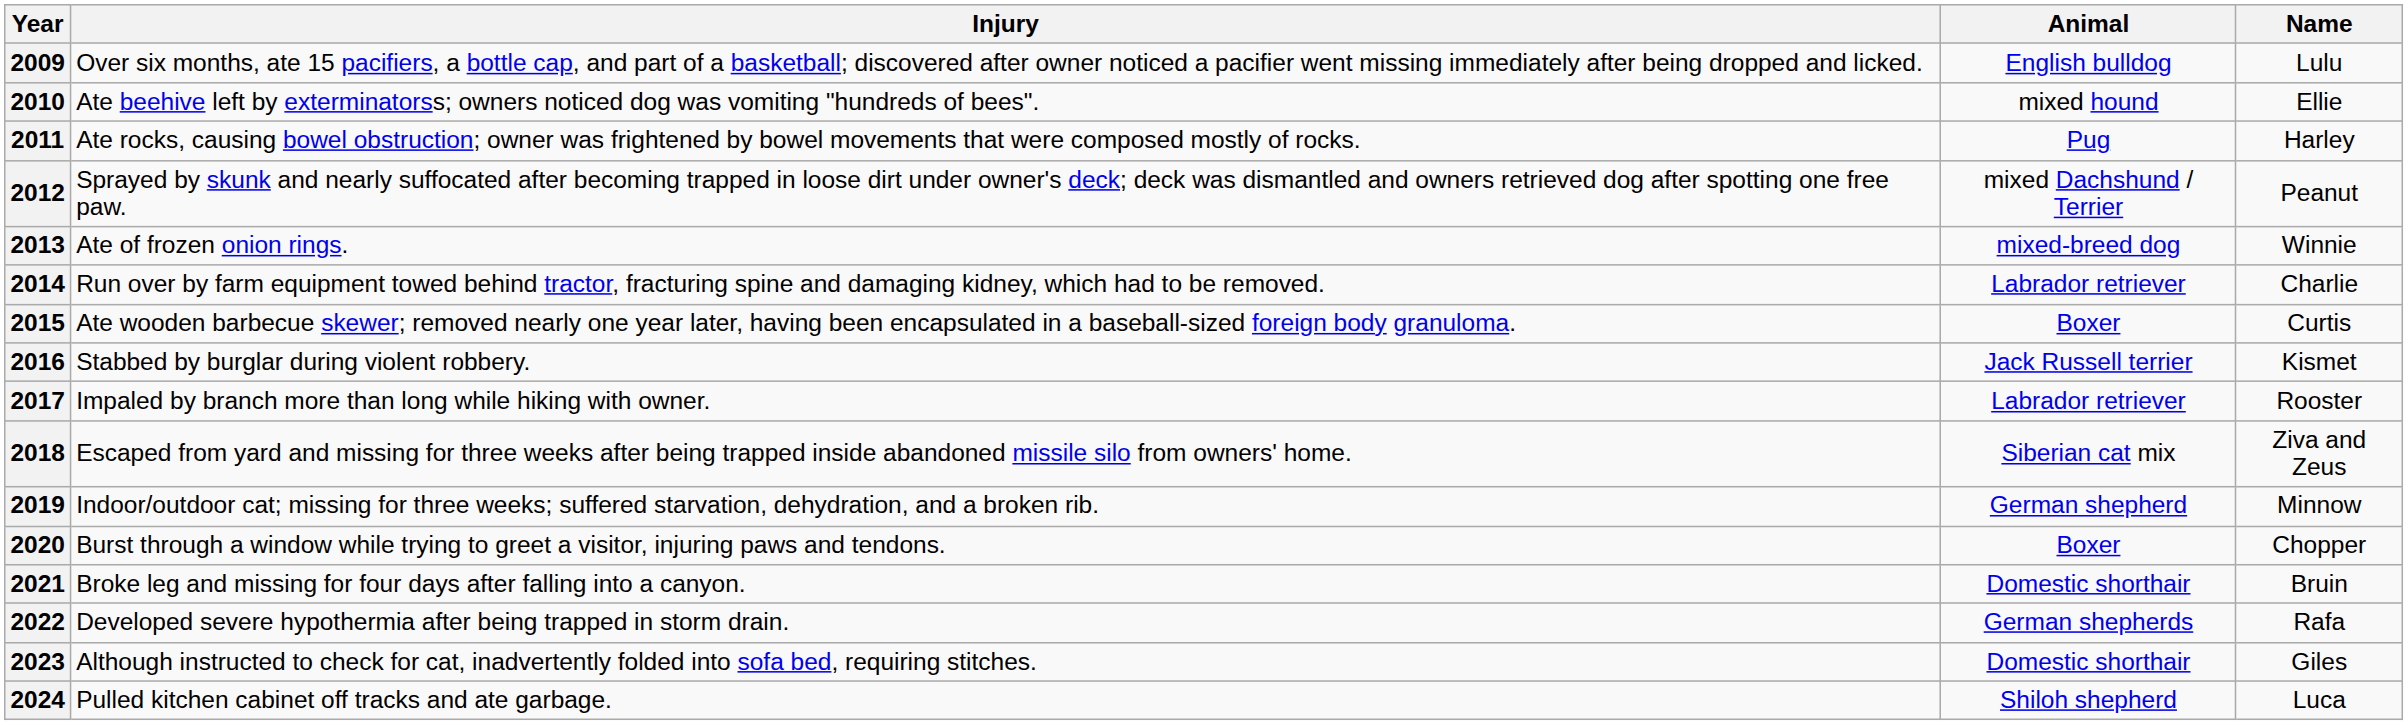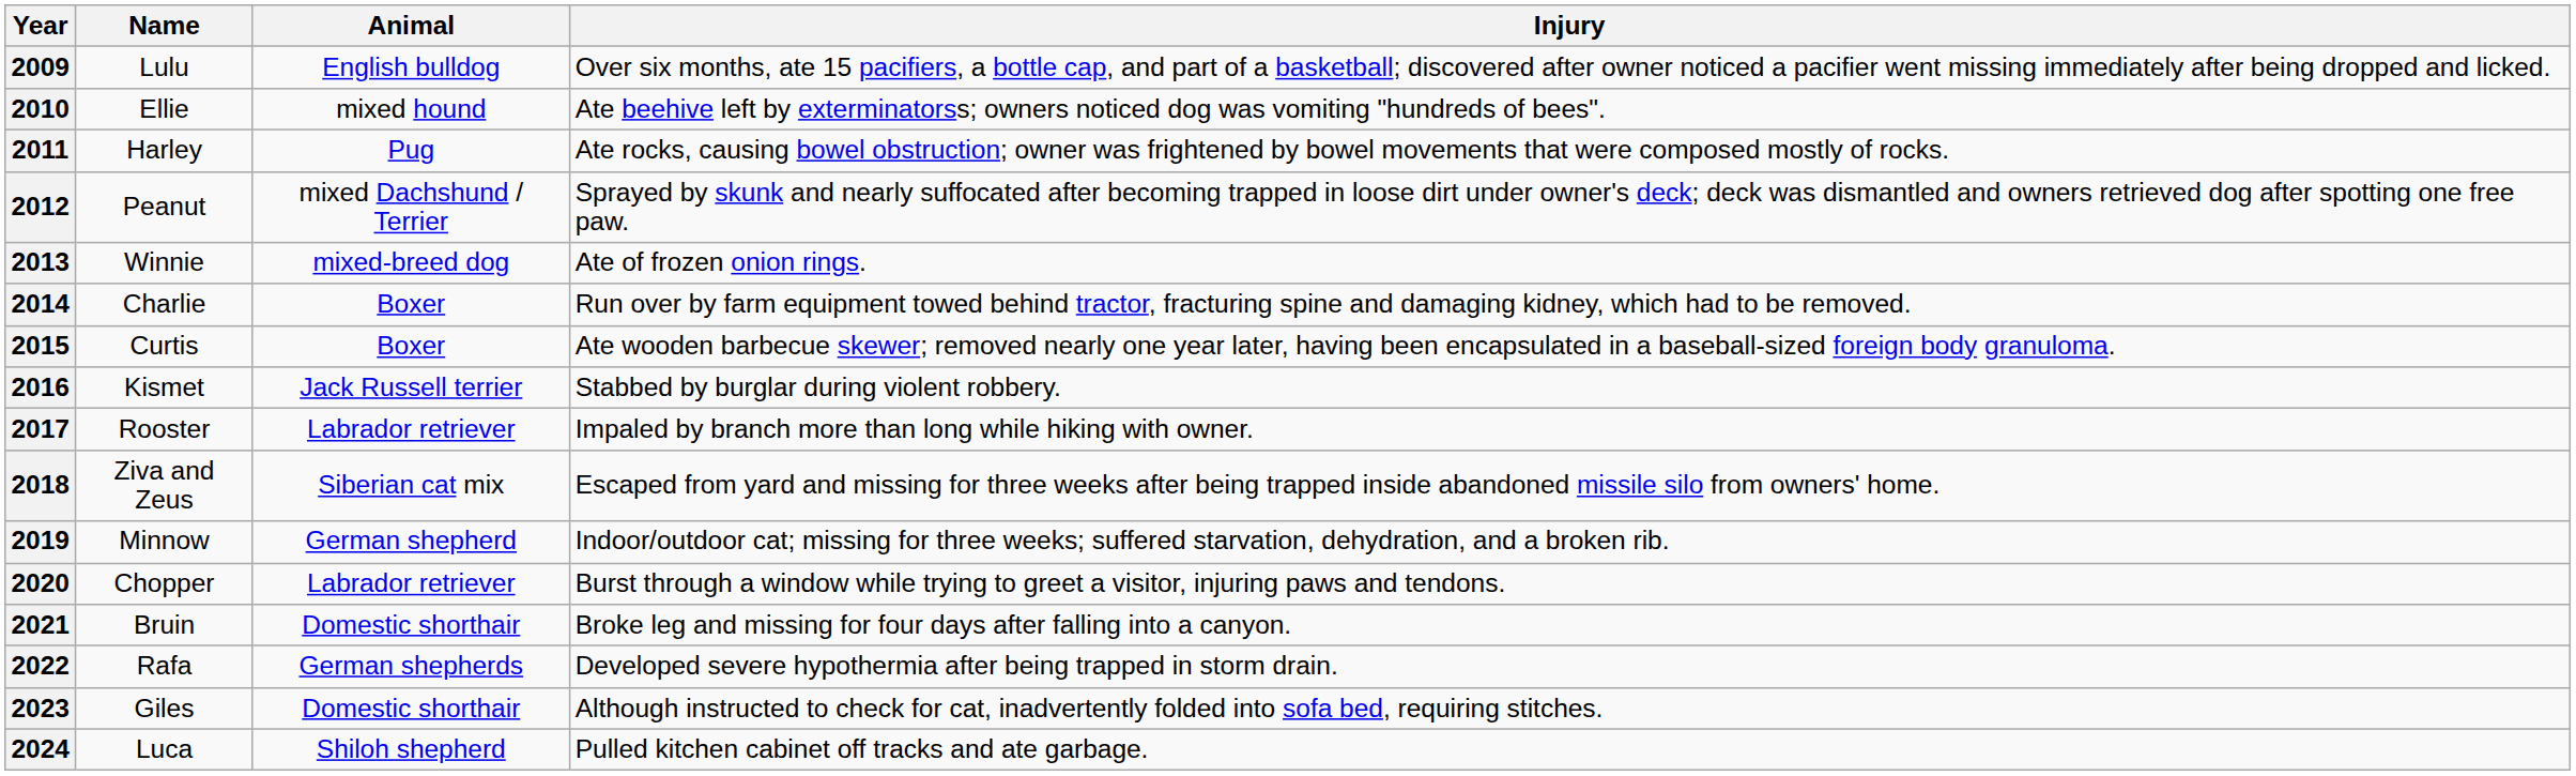 <table class="wikitable sortable" style="font-size:100%;text-align:center;">
 <tr>
 <th>Year</th>
+<th>Name</th>
+<th>Animal</th>
 <th class="unsortable">Injury</th>
-<th>Animal</th>
-<th>Name</th>
 </tr>
 <tr>
 <th>2009</th>
+<td>Lulu</td>
+<td><a href='#'>English bulldog</a></td>
 <td style="text-align:left;">Over six months, ate 15 <a href='#'>pacifiers</a>, a <a href='#'>bottle cap</a>, and part of a <a href='#'>basketball</a>; discovered after owner noticed a pacifier went missing immediately after being dropped and licked.</td>
-<td><a href='#'>English bulldog</a></td>
-<td>Lulu</td>
 </tr>
 <tr>
 <th>2010</th>
+<td>Ellie</td>
+<td>mixed <a href='#'>hound</a></td>
 <td style="text-align:left;">Ate <a href='#'>beehive</a> left by <a href='#'>exterminators</a>s; owners noticed dog was vomiting "hundreds of bees".</td>
-<td>mixed <a href='#'>hound</a></td>
-<td>Ellie</td>
 </tr>
 <tr>
 <th>2011</th>
+<td>Harley</td>
+<td><a href='#'>Pug</a></td>
 <td style="text-align:left;">Ate rocks, causing <a href='#'>bowel obstruction</a>; owner was frightened by bowel movements that were composed mostly of rocks.</td>
-<td><a href='#'>Pug</a></td>
-<td>Harley</td>
 </tr>
 <tr>
 <th>2012</th>
+<td>Peanut</td>
+<td>mixed <a href='#'>Dachshund</a> / <a href='#'>Terrier</a></td>
 <td style="text-align:left;">Sprayed by <a href='#'>skunk</a> and nearly suffocated after becoming trapped in loose dirt under owner's <a href='#'>deck</a>; deck was dismantled and owners retrieved dog after spotting one free paw.</td>
-<td>mixed <a href='#'>Dachshund</a> / <a href='#'>Terrier</a></td>
-<td>Peanut</td>
 </tr>
 <tr>
 <th>2013</th>
+<td>Winnie</td>
+<td><a href='#'>mixed-breed dog</a></td>
 <td style="text-align:left;">Ate  of frozen <a href='#'>onion rings</a>.</td>
-<td><a href='#'>mixed-breed dog</a></td>
-<td>Winnie</td>
 </tr>
 <tr>
 <th>2014</th>
+<td>Charlie</td>
+<td><a href='#'>Boxer</a></td>
 <td style="text-align:left;">Run over by farm equipment towed behind <a href='#'>tractor</a>, fracturing spine and damaging kidney, which had to be removed.</td>
-<td><a href='#'>Labrador retriever</a></td>
-<td>Charlie</td>
 </tr>
 <tr>
 <th>2015</th>
+<td>Curtis</td>
+<td><a href='#'>Boxer</a></td>
 <td style="text-align:left;">Ate wooden barbecue <a href='#'>skewer</a>; removed nearly one year later, having been encapsulated in a baseball-sized <a href='#'>foreign body</a> <a href='#'>granuloma</a>.</td>
-<td><a href='#'>Boxer</a></td>
-<td>Curtis</td>
 </tr>
 <tr>
 <th>2016</th>
+<td>Kismet</td>
+<td><a href='#'>Jack Russell terrier</a></td>
 <td style="text-align:left;">Stabbed by burglar during violent robbery.</td>
-<td><a href='#'>Jack Russell terrier</a></td>
-<td>Kismet</td>
 </tr>
 <tr>
 <th>2017</th>
+<td>Rooster</td>
+<td><a href='#'>Labrador retriever</a></td>
 <td style="text-align:left;">Impaled by branch more than  long while hiking with owner.</td>
-<td><a href='#'>Labrador retriever</a></td>
-<td>Rooster</td>
 </tr>
 <tr>
 <th>2018</th>
+<td>Ziva and Zeus</td>
+<td><a href='#'>Siberian cat</a> mix</td>
 <td style="text-align:left;">Escaped from yard and missing for three weeks after being trapped inside abandoned <a href='#'>missile silo</a>  from owners' home.</td>
-<td><a href='#'>Siberian cat</a> mix</td>
-<td>Ziva and Zeus</td>
 </tr>
 <tr>
 <th>2019</th>
+<td>Minnow</td>
+<td><a href='#'>German shepherd</a></td>
 <td style="text-align:left;">Indoor/outdoor cat; missing for three weeks; suffered starvation, dehydration, and a broken rib.</td>
-<td><a href='#'>German shepherd</a></td>
-<td>Minnow</td>
 </tr>
 <tr>
 <th>2020</th>
+<td>Chopper</td>
+<td><a href='#'>Labrador retriever</a></td>
 <td style="text-align:left;">Burst through a window while trying to greet a visitor, injuring paws and tendons.</td>
-<td><a href='#'>Boxer</a></td>
-<td>Chopper</td>
 </tr>
 <tr>
 <th>2021</th>
+<td>Bruin</td>
+<td><a href='#'>Domestic shorthair</a></td>
 <td style="text-align:left;">Broke leg and missing for four days after falling  into a canyon.</td>
-<td><a href='#'>Domestic shorthair</a></td>
-<td>Bruin</td>
 </tr>
 <tr>
 <th>2022</th>
+<td>Rafa</td>
+<td><a href='#'>German shepherds</a></td>
 <td style="text-align:left;">Developed severe hypothermia after being trapped in storm drain.</td>
-<td><a href='#'>German shepherds</a></td>
-<td>Rafa</td>
 </tr>
 <tr>
 <th>2023</th>
+<td>Giles</td>
+<td><a href='#'>Domestic shorthair</a></td>
 <td style="text-align:left;">Although instructed to check for cat, inadvertently folded into <a href='#'>sofa bed</a>, requiring stitches.</td>
-<td><a href='#'>Domestic shorthair</a></td>
-<td>Giles</td>
 </tr>
 <tr>
 <th>2024</th>
+<td>Luca</td>
+<td><a href='#'>Shiloh shepherd</a></td>
 <td style="text-align:left;">Pulled kitchen cabinet off tracks and ate garbage.</td>
-<td><a href='#'>Shiloh shepherd</a></td>
-<td>Luca</td>
 </tr>
 </table>
